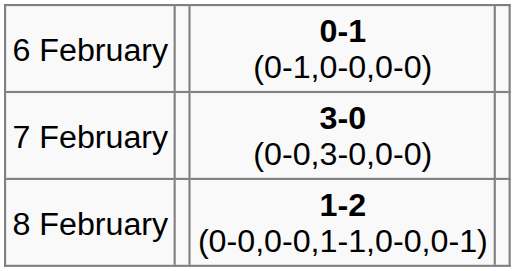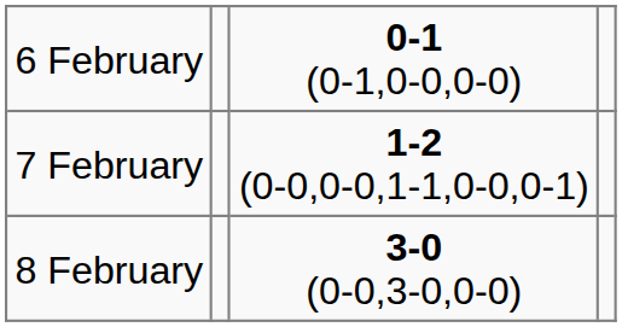 <table cellpadding="3" cellspacing="0" border="1" style="background-color:#f9f9f9; font-size:95%; border:gray solid 1px; border-collapse:collapse; background:#f9f9f9;">
 <tr>
 <td>6 February</td>
 <td></td>
 <td style="text-align:center;"><strong>0-1</strong><br>(0-1,0-0,0-0)</td>
 <td></td>
 </tr>
 <tr>
 <td>7 February</td>
 <td></td>
-<td style="text-align:center;"><strong>3-0</strong><br>(0-0,3-0,0-0)</td>
+<td style="text-align:center;"><strong>1-2</strong><br>(0-0,0-0,1-1,0-0,0-1)</td>
 <td></td>
 </tr>
 <tr>
 <td>8 February</td>
 <td></td>
-<td style="text-align:center;"><strong>1-2</strong><br>(0-0,0-0,1-1,0-0,0-1)</td>
+<td style="text-align:center;"><strong>3-0</strong><br>(0-0,3-0,0-0)</td>
 <td></td>
 </tr>
 </table>
